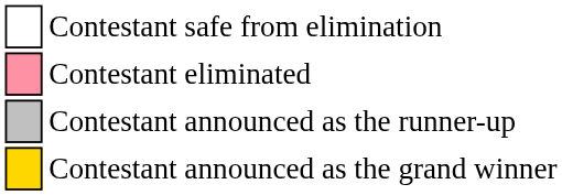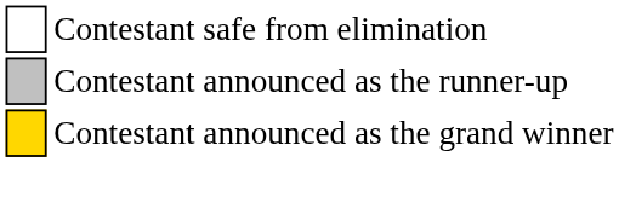 <table class="toccolours" style="font-size: 95%; white-space: nowrap;">
 <tr>
 <td style="background:white; border: 1px solid black; text-align:center;">    </td>
 <td>Contestant safe from elimination</td>
-</tr>
-<tr>
-<td style="background:#FF91A4; border: 1px solid black">    </td>
-<td>Contestant eliminated</td>
 </tr>
 <tr>
 <td style="background:silver; border: 1px solid black">    </td>
 <td>Contestant announced as the runner-up</td>
 </tr>
 <tr>
 <td style="background:gold; border: 1px solid black">    </td>
 <td>Contestant announced as the grand winner</td>
 </tr>
 </table>
